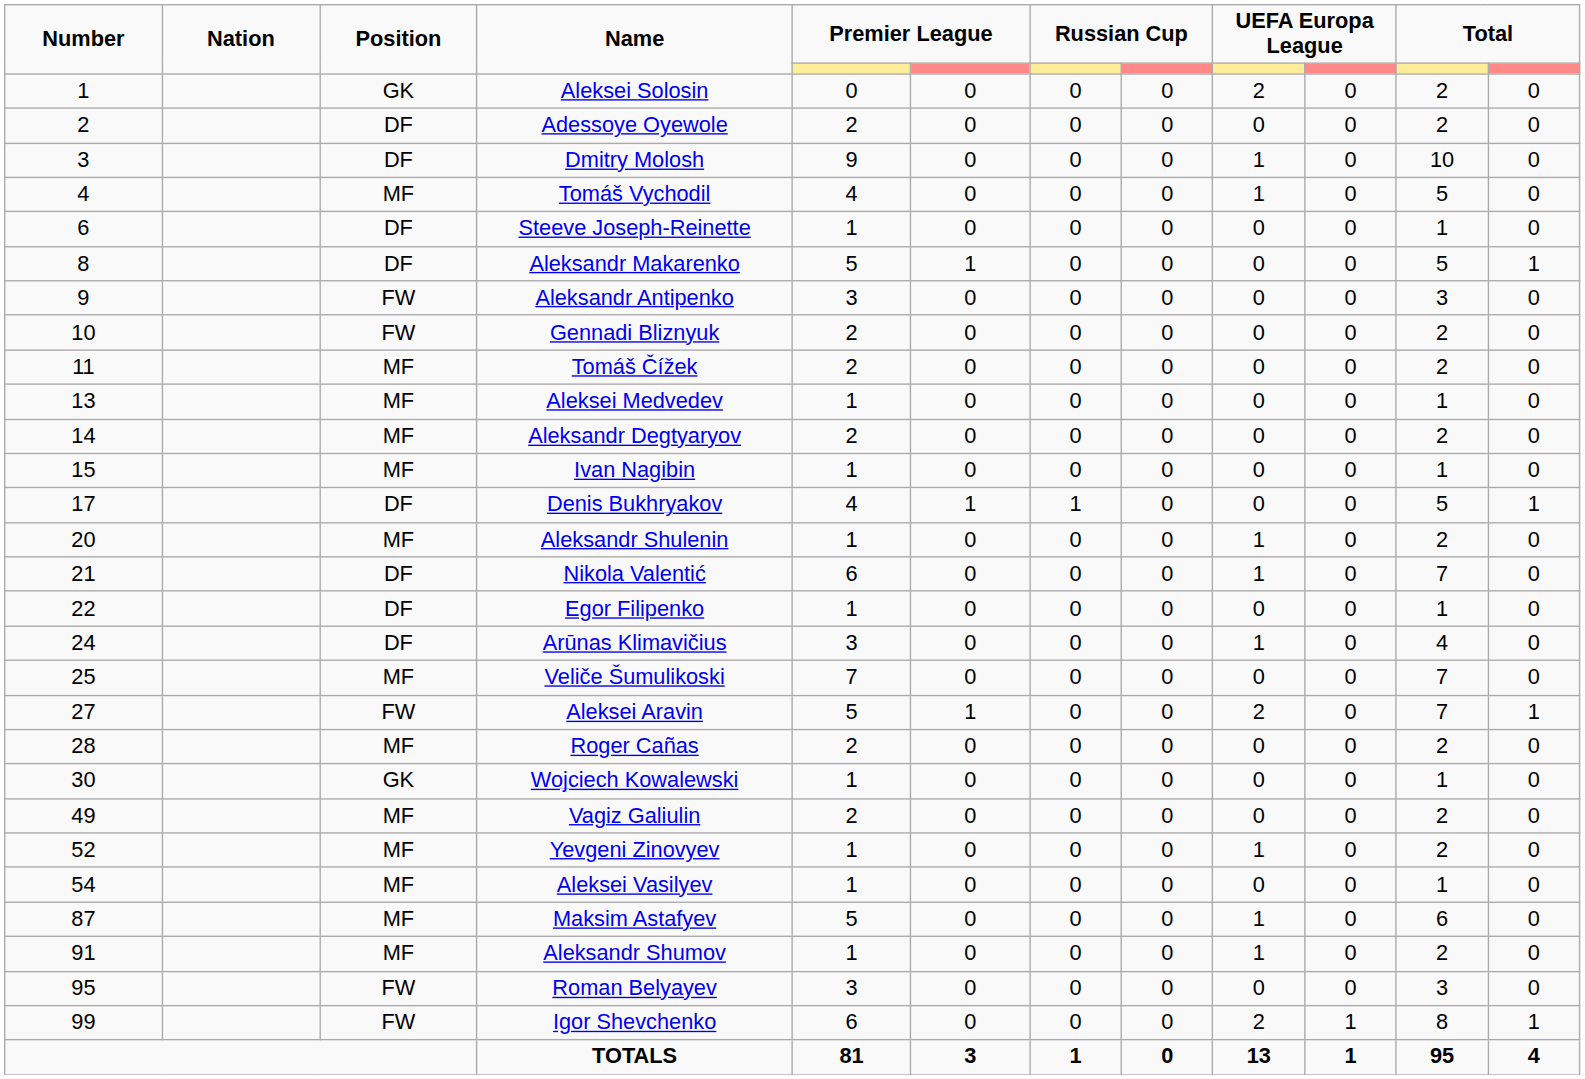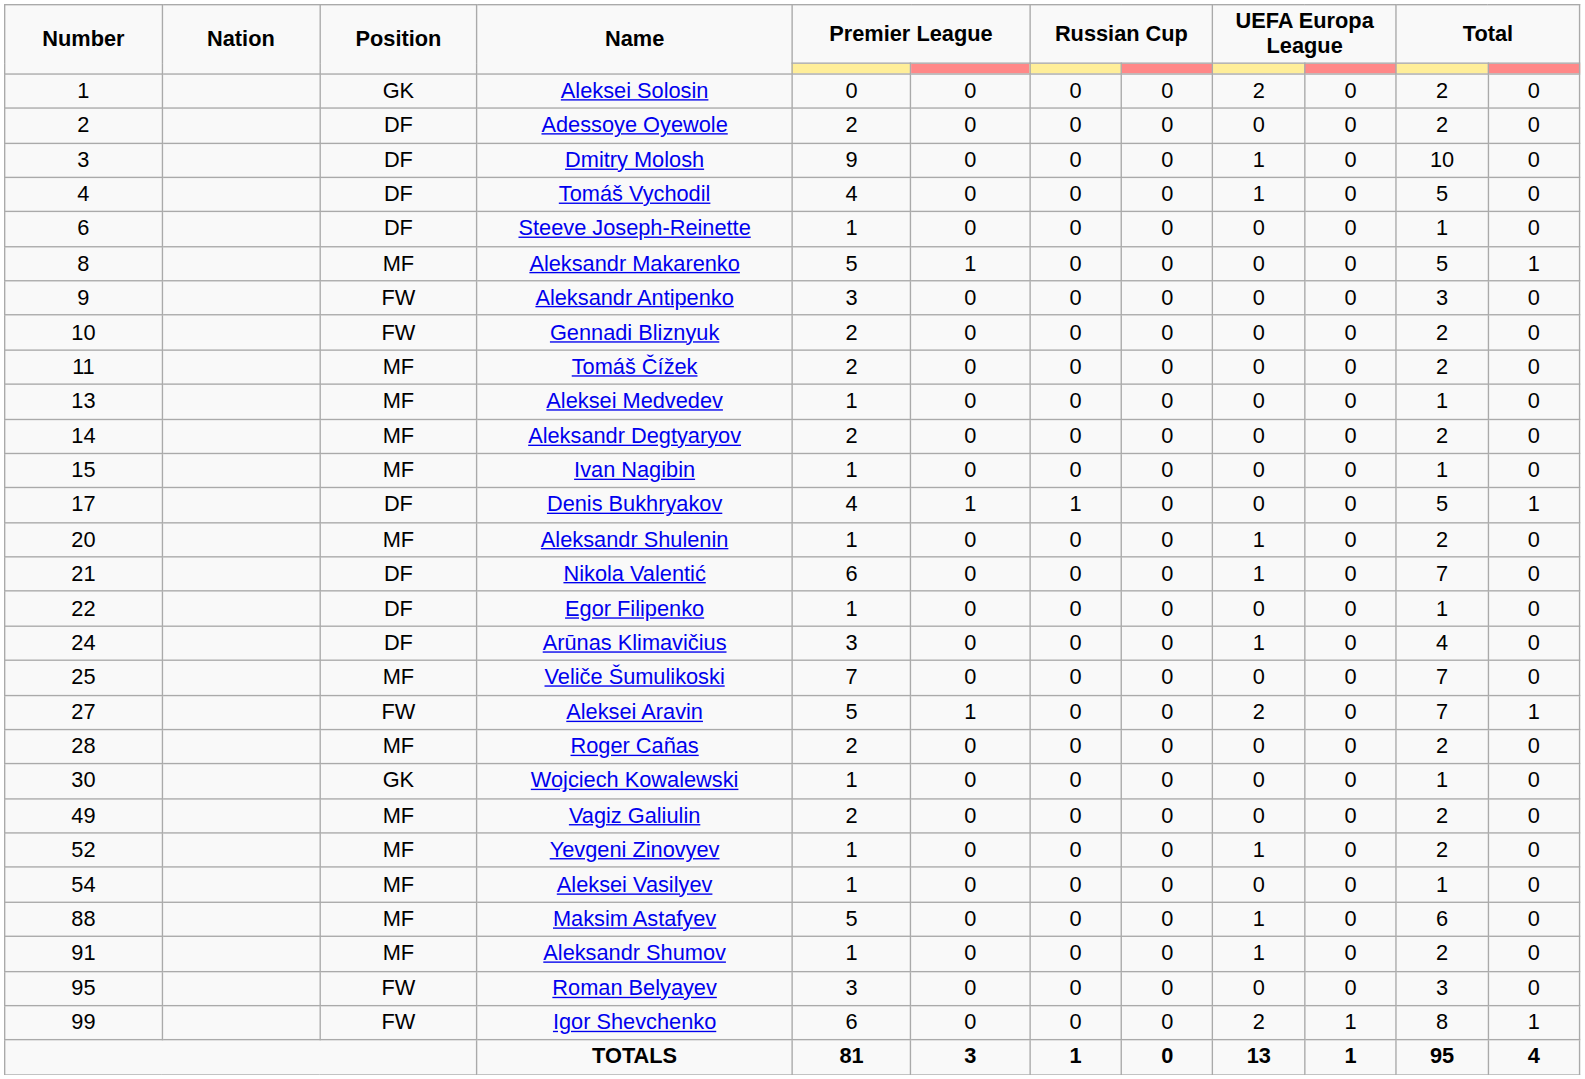 <table class="wikitable" style="font-size: 100%; text-align: center;">
 <tr>
 <td rowspan="2" width="10%" align="center"><strong>Number</strong></td>
 <td rowspan="2" width="10%" align="center"><strong>Nation</strong></td>
 <td rowspan="2" width="10%" align="center"><strong>Position</strong></td>
 <td rowspan="2" width="20%" align="center"><strong>Name</strong></td>
 <td colspan="2" align="center"><strong>Premier League</strong></td>
 <td colspan="2" align="center"><strong>Russian Cup</strong></td>
 <td colspan="2" align="center"><strong>UEFA Europa League</strong></td>
 <td colspan="2" align="center"><strong>Total</strong></td>
 </tr>
 <tr>
 <th width=80 style="background: #FFEE99"></th>
 <th width=80 style="background: #FF8888"></th>
 <th width=60 style="background: #FFEE99"></th>
 <th width=60 style="background: #FF8888"></th>
 <th width=60 style="background: #FFEE99"></th>
 <th width=60 style="background: #FF8888"></th>
 <th width=60 style="background: #FFEE99"></th>
 <th width=60 style="background: #FF8888"></th>
 </tr>
 <tr>
 <td>1</td>
 <td></td>
 <td>GK</td>
 <td><a href='#'>Aleksei Solosin</a></td>
 <td>0</td>
 <td>0</td>
 <td>0</td>
 <td>0</td>
 <td>2</td>
 <td>0</td>
 <td>2</td>
 <td>0</td>
 </tr>
 <tr>
 <td>2</td>
 <td></td>
 <td>DF</td>
 <td><a href='#'>Adessoye Oyewole</a></td>
 <td>2</td>
 <td>0</td>
 <td>0</td>
 <td>0</td>
 <td>0</td>
 <td>0</td>
 <td>2</td>
 <td>0</td>
 </tr>
 <tr>
 <td>3</td>
 <td></td>
 <td>DF</td>
 <td><a href='#'>Dmitry Molosh</a></td>
 <td>9</td>
 <td>0</td>
 <td>0</td>
 <td>0</td>
 <td>1</td>
 <td>0</td>
 <td>10</td>
 <td>0</td>
 </tr>
 <tr>
 <td>4</td>
 <td></td>
-<td>MF</td>
+<td>DF</td>
 <td><a href='#'>Tomáš Vychodil</a></td>
 <td>4</td>
 <td>0</td>
 <td>0</td>
 <td>0</td>
 <td>1</td>
 <td>0</td>
 <td>5</td>
 <td>0</td>
 </tr>
 <tr>
 <td>6</td>
 <td></td>
 <td>DF</td>
 <td><a href='#'>Steeve Joseph-Reinette</a></td>
 <td>1</td>
 <td>0</td>
 <td>0</td>
 <td>0</td>
 <td>0</td>
 <td>0</td>
 <td>1</td>
 <td>0</td>
 </tr>
 <tr>
 <td>8</td>
 <td></td>
-<td>DF</td>
+<td>MF</td>
 <td><a href='#'>Aleksandr Makarenko</a></td>
 <td>5</td>
 <td>1</td>
 <td>0</td>
 <td>0</td>
 <td>0</td>
 <td>0</td>
 <td>5</td>
 <td>1</td>
 </tr>
 <tr>
 <td>9</td>
 <td></td>
 <td>FW</td>
 <td><a href='#'>Aleksandr Antipenko</a></td>
 <td>3</td>
 <td>0</td>
 <td>0</td>
 <td>0</td>
 <td>0</td>
 <td>0</td>
 <td>3</td>
 <td>0</td>
 </tr>
 <tr>
 <td>10</td>
 <td></td>
 <td>FW</td>
 <td><a href='#'>Gennadi Bliznyuk</a></td>
 <td>2</td>
 <td>0</td>
 <td>0</td>
 <td>0</td>
 <td>0</td>
 <td>0</td>
 <td>2</td>
 <td>0</td>
 </tr>
 <tr>
 <td>11</td>
 <td></td>
 <td>MF</td>
 <td><a href='#'>Tomáš Čížek</a></td>
 <td>2</td>
 <td>0</td>
 <td>0</td>
 <td>0</td>
 <td>0</td>
 <td>0</td>
 <td>2</td>
 <td>0</td>
 </tr>
 <tr>
 <td>13</td>
 <td></td>
 <td>MF</td>
 <td><a href='#'>Aleksei Medvedev</a></td>
 <td>1</td>
 <td>0</td>
 <td>0</td>
 <td>0</td>
 <td>0</td>
 <td>0</td>
 <td>1</td>
 <td>0</td>
 </tr>
 <tr>
 <td>14</td>
 <td></td>
 <td>MF</td>
 <td><a href='#'>Aleksandr Degtyaryov</a></td>
 <td>2</td>
 <td>0</td>
 <td>0</td>
 <td>0</td>
 <td>0</td>
 <td>0</td>
 <td>2</td>
 <td>0</td>
 </tr>
 <tr>
 <td>15</td>
 <td></td>
 <td>MF</td>
 <td><a href='#'>Ivan Nagibin</a></td>
 <td>1</td>
 <td>0</td>
 <td>0</td>
 <td>0</td>
 <td>0</td>
 <td>0</td>
 <td>1</td>
 <td>0</td>
 </tr>
 <tr>
 <td>17</td>
 <td></td>
 <td>DF</td>
 <td><a href='#'>Denis Bukhryakov</a></td>
 <td>4</td>
 <td>1</td>
 <td>1</td>
 <td>0</td>
 <td>0</td>
 <td>0</td>
 <td>5</td>
 <td>1</td>
 </tr>
 <tr>
 <td>20</td>
 <td></td>
 <td>MF</td>
 <td><a href='#'>Aleksandr Shulenin</a></td>
 <td>1</td>
 <td>0</td>
 <td>0</td>
 <td>0</td>
 <td>1</td>
 <td>0</td>
 <td>2</td>
 <td>0</td>
 </tr>
 <tr>
 <td>21</td>
 <td></td>
 <td>DF</td>
 <td><a href='#'>Nikola Valentić</a></td>
 <td>6</td>
 <td>0</td>
 <td>0</td>
 <td>0</td>
 <td>1</td>
 <td>0</td>
 <td>7</td>
 <td>0</td>
 </tr>
 <tr>
 <td>22</td>
 <td></td>
 <td>DF</td>
 <td><a href='#'>Egor Filipenko</a></td>
 <td>1</td>
 <td>0</td>
 <td>0</td>
 <td>0</td>
 <td>0</td>
 <td>0</td>
 <td>1</td>
 <td>0</td>
 </tr>
 <tr>
 <td>24</td>
 <td></td>
 <td>DF</td>
 <td><a href='#'>Arūnas Klimavičius</a></td>
 <td>3</td>
 <td>0</td>
 <td>0</td>
 <td>0</td>
 <td>1</td>
 <td>0</td>
 <td>4</td>
 <td>0</td>
 </tr>
 <tr>
 <td>25</td>
 <td></td>
 <td>MF</td>
 <td><a href='#'>Veliče Šumulikoski</a></td>
 <td>7</td>
 <td>0</td>
 <td>0</td>
 <td>0</td>
 <td>0</td>
 <td>0</td>
 <td>7</td>
 <td>0</td>
 </tr>
 <tr>
 <td>27</td>
 <td></td>
 <td>FW</td>
 <td><a href='#'>Aleksei Aravin</a></td>
 <td>5</td>
 <td>1</td>
 <td>0</td>
 <td>0</td>
 <td>2</td>
 <td>0</td>
 <td>7</td>
 <td>1</td>
 </tr>
 <tr>
 <td>28</td>
 <td></td>
 <td>MF</td>
 <td><a href='#'>Roger Cañas</a></td>
 <td>2</td>
 <td>0</td>
 <td>0</td>
 <td>0</td>
 <td>0</td>
 <td>0</td>
 <td>2</td>
 <td>0</td>
 </tr>
 <tr>
 <td>30</td>
 <td></td>
 <td>GK</td>
 <td><a href='#'>Wojciech Kowalewski</a></td>
 <td>1</td>
 <td>0</td>
 <td>0</td>
 <td>0</td>
 <td>0</td>
 <td>0</td>
 <td>1</td>
 <td>0</td>
 </tr>
 <tr>
 <td>49</td>
 <td></td>
 <td>MF</td>
 <td><a href='#'>Vagiz Galiulin</a></td>
 <td>2</td>
 <td>0</td>
 <td>0</td>
 <td>0</td>
 <td>0</td>
 <td>0</td>
 <td>2</td>
 <td>0</td>
 </tr>
 <tr>
 <td>52</td>
 <td></td>
 <td>MF</td>
 <td><a href='#'>Yevgeni Zinovyev</a></td>
 <td>1</td>
 <td>0</td>
 <td>0</td>
 <td>0</td>
 <td>1</td>
 <td>0</td>
 <td>2</td>
 <td>0</td>
 </tr>
 <tr>
 <td>54</td>
 <td></td>
 <td>MF</td>
 <td><a href='#'>Aleksei Vasilyev</a></td>
 <td>1</td>
 <td>0</td>
 <td>0</td>
 <td>0</td>
 <td>0</td>
 <td>0</td>
 <td>1</td>
 <td>0</td>
 </tr>
 <tr>
-<td>87</td>
+<td>88</td>
 <td></td>
 <td>MF</td>
 <td><a href='#'>Maksim Astafyev</a></td>
 <td>5</td>
 <td>0</td>
 <td>0</td>
 <td>0</td>
 <td>1</td>
 <td>0</td>
 <td>6</td>
 <td>0</td>
 </tr>
 <tr>
 <td>91</td>
 <td></td>
 <td>MF</td>
 <td><a href='#'>Aleksandr Shumov</a></td>
 <td>1</td>
 <td>0</td>
 <td>0</td>
 <td>0</td>
 <td>1</td>
 <td>0</td>
 <td>2</td>
 <td>0</td>
 </tr>
 <tr>
 <td>95</td>
 <td></td>
 <td>FW</td>
 <td><a href='#'>Roman Belyayev</a></td>
 <td>3</td>
 <td>0</td>
 <td>0</td>
 <td>0</td>
 <td>0</td>
 <td>0</td>
 <td>3</td>
 <td>0</td>
 </tr>
 <tr>
 <td>99</td>
 <td></td>
 <td>FW</td>
 <td><a href='#'>Igor Shevchenko</a></td>
 <td>6</td>
 <td>0</td>
 <td>0</td>
 <td>0</td>
 <td>2</td>
 <td>1</td>
 <td>8</td>
 <td>1</td>
 </tr>
 <tr>
 <td colspan="3"></td>
 <td><strong>TOTALS</strong></td>
 <td><strong>81</strong></td>
 <td><strong>3</strong></td>
 <td><strong>1</strong></td>
 <td><strong>0</strong></td>
 <td><strong>13</strong></td>
 <td><strong>1</strong></td>
 <td><strong>95</strong></td>
 <td><strong>4</strong></td>
 </tr>
 </table>
